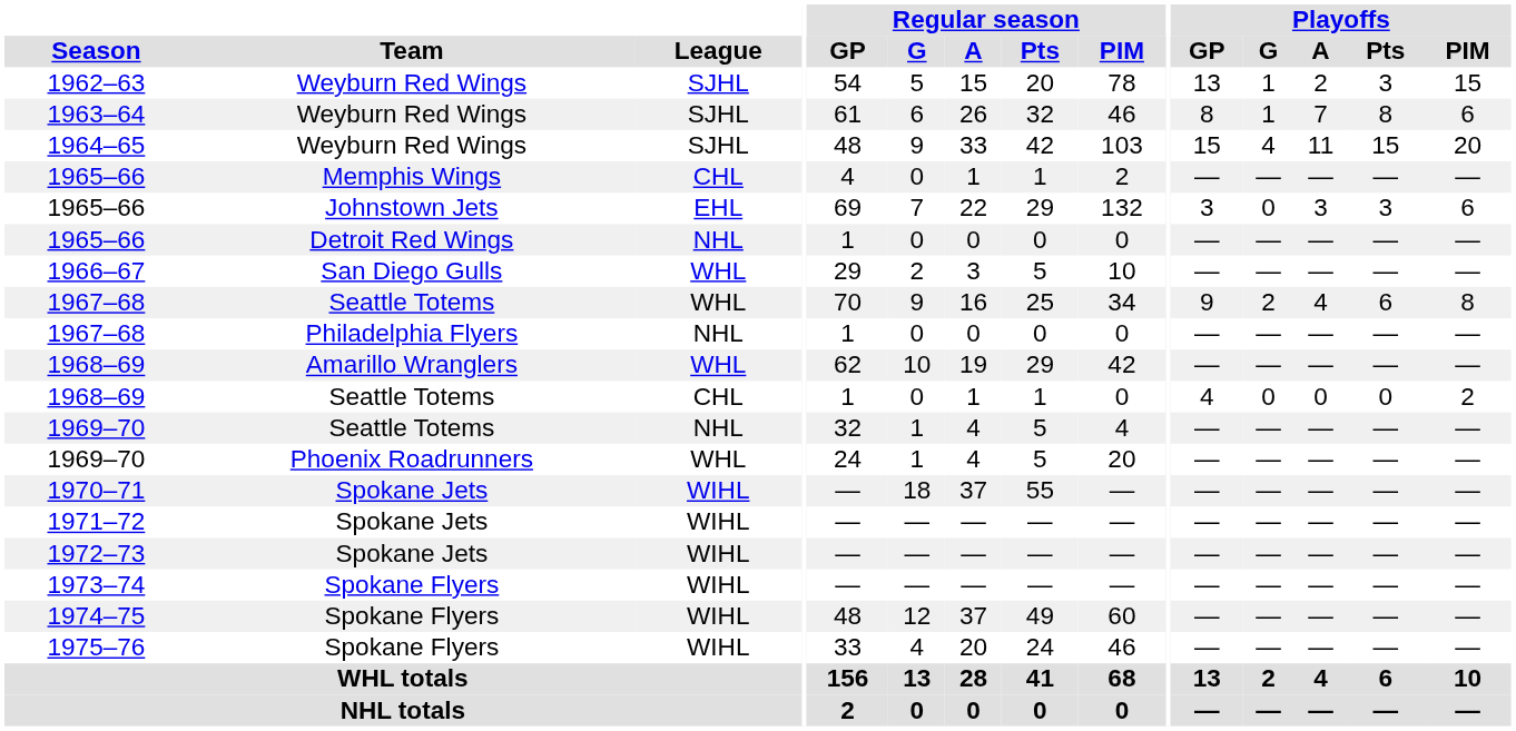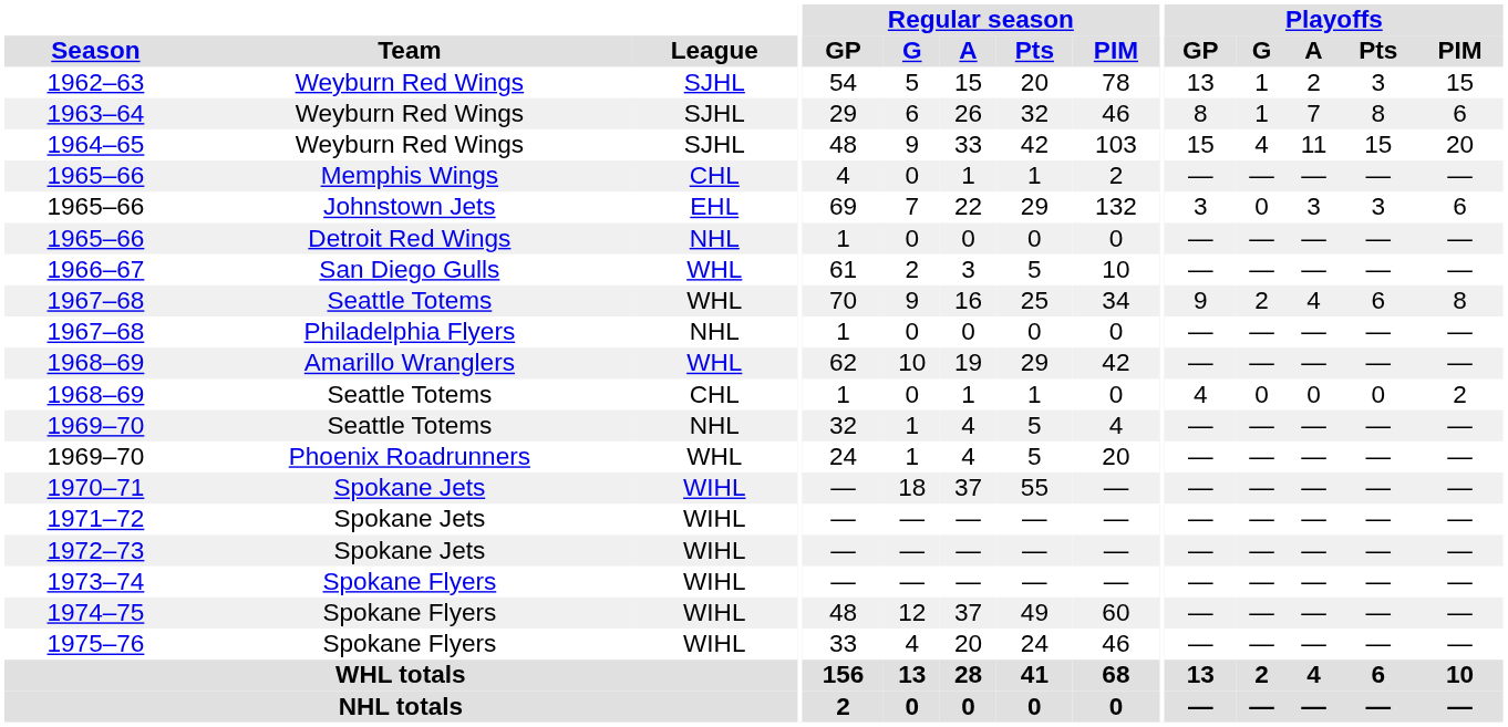 <table border="0" cellpadding="1" cellspacing="0" style="text-align:center; width:60em">
 <tr bgcolor="#e0e0e0">
 <th colspan="3" bgcolor="#ffffff"></th>
 <th rowspan="100" bgcolor="#ffffff"></th>
 <th colspan="5"><a href='#'>Regular season</a></th>
 <th rowspan="100" bgcolor="#ffffff"></th>
 <th colspan="5"><a href='#'>Playoffs</a></th>
 </tr>
 <tr bgcolor="#e0e0e0">
 <th><a href='#'>Season</a></th>
 <th>Team</th>
 <th>League</th>
 <th>GP</th>
 <th><a href='#'>G</a></th>
 <th><a href='#'>A</a></th>
 <th><a href='#'>Pts</a></th>
 <th><a href='#'>PIM</a></th>
 <th>GP</th>
 <th>G</th>
 <th>A</th>
 <th>Pts</th>
 <th>PIM</th>
 </tr>
 <tr>
 <td><a href='#'>1962–63</a></td>
 <td><a href='#'>Weyburn Red Wings</a></td>
 <td><a href='#'>SJHL</a></td>
 <td>54</td>
 <td>5</td>
 <td>15</td>
 <td>20</td>
 <td>78</td>
 <td>13</td>
 <td>1</td>
 <td>2</td>
 <td>3</td>
 <td>15</td>
 </tr>
 <tr bgcolor="#f0f0f0">
 <td><a href='#'>1963–64</a></td>
 <td>Weyburn Red Wings</td>
 <td>SJHL</td>
-<td>61</td>
+<td>29</td>
 <td>6</td>
 <td>26</td>
 <td>32</td>
 <td>46</td>
 <td>8</td>
 <td>1</td>
 <td>7</td>
 <td>8</td>
 <td>6</td>
 </tr>
 <tr>
 <td><a href='#'>1964–65</a></td>
 <td>Weyburn Red Wings</td>
 <td>SJHL</td>
 <td>48</td>
 <td>9</td>
 <td>33</td>
 <td>42</td>
 <td>103</td>
 <td>15</td>
 <td>4</td>
 <td>11</td>
 <td>15</td>
 <td>20</td>
 </tr>
 <tr bgcolor="#f0f0f0">
 <td><a href='#'>1965–66</a></td>
 <td><a href='#'>Memphis Wings</a></td>
 <td><a href='#'>CHL</a></td>
 <td>4</td>
 <td>0</td>
 <td>1</td>
 <td>1</td>
 <td>2</td>
 <td>—</td>
 <td>—</td>
 <td>—</td>
 <td>—</td>
 <td>—</td>
 </tr>
 <tr>
 <td>1965–66</td>
 <td><a href='#'>Johnstown Jets</a></td>
 <td><a href='#'>EHL</a></td>
 <td>69</td>
 <td>7</td>
 <td>22</td>
 <td>29</td>
 <td>132</td>
 <td>3</td>
 <td>0</td>
 <td>3</td>
 <td>3</td>
 <td>6</td>
 </tr>
 <tr bgcolor="#f0f0f0">
 <td><a href='#'>1965–66</a></td>
 <td><a href='#'>Detroit Red Wings</a></td>
 <td><a href='#'>NHL</a></td>
 <td>1</td>
 <td>0</td>
 <td>0</td>
 <td>0</td>
 <td>0</td>
 <td>—</td>
 <td>—</td>
 <td>—</td>
 <td>—</td>
 <td>—</td>
 </tr>
 <tr>
 <td><a href='#'>1966–67</a></td>
 <td><a href='#'>San Diego Gulls</a></td>
 <td><a href='#'>WHL</a></td>
-<td>29</td>
+<td>61</td>
 <td>2</td>
 <td>3</td>
 <td>5</td>
 <td>10</td>
 <td>—</td>
 <td>—</td>
 <td>—</td>
 <td>—</td>
 <td>—</td>
 </tr>
 <tr bgcolor="#f0f0f0">
 <td><a href='#'>1967–68</a></td>
 <td><a href='#'>Seattle Totems</a></td>
 <td>WHL</td>
 <td>70</td>
 <td>9</td>
 <td>16</td>
 <td>25</td>
 <td>34</td>
 <td>9</td>
 <td>2</td>
 <td>4</td>
 <td>6</td>
 <td>8</td>
 </tr>
 <tr>
 <td><a href='#'>1967–68</a></td>
 <td><a href='#'>Philadelphia Flyers</a></td>
 <td>NHL</td>
 <td>1</td>
 <td>0</td>
 <td>0</td>
 <td>0</td>
 <td>0</td>
 <td>—</td>
 <td>—</td>
 <td>—</td>
 <td>—</td>
 <td>—</td>
 </tr>
 <tr bgcolor="#f0f0f0">
 <td><a href='#'>1968–69</a></td>
 <td><a href='#'>Amarillo Wranglers</a></td>
 <td><a href='#'>WHL</a></td>
 <td>62</td>
 <td>10</td>
 <td>19</td>
 <td>29</td>
 <td>42</td>
 <td>—</td>
 <td>—</td>
 <td>—</td>
 <td>—</td>
 <td>—</td>
 </tr>
 <tr>
 <td><a href='#'>1968–69</a></td>
 <td>Seattle Totems</td>
 <td>CHL</td>
 <td>1</td>
 <td>0</td>
 <td>1</td>
 <td>1</td>
 <td>0</td>
 <td>4</td>
 <td>0</td>
 <td>0</td>
 <td>0</td>
 <td>2</td>
 </tr>
 <tr bgcolor="#f0f0f0">
 <td><a href='#'>1969–70</a></td>
 <td>Seattle Totems</td>
 <td>NHL</td>
 <td>32</td>
 <td>1</td>
 <td>4</td>
 <td>5</td>
 <td>4</td>
 <td>—</td>
 <td>—</td>
 <td>—</td>
 <td>—</td>
 <td>—</td>
 </tr>
 <tr>
 <td>1969–70</td>
 <td><a href='#'>Phoenix Roadrunners</a></td>
 <td>WHL</td>
 <td>24</td>
 <td>1</td>
 <td>4</td>
 <td>5</td>
 <td>20</td>
 <td>—</td>
 <td>—</td>
 <td>—</td>
 <td>—</td>
 <td>—</td>
 </tr>
 <tr bgcolor="#f0f0f0">
 <td><a href='#'>1970–71</a></td>
 <td><a href='#'>Spokane Jets</a></td>
 <td><a href='#'>WIHL</a></td>
 <td>—</td>
 <td>18</td>
 <td>37</td>
 <td>55</td>
 <td>—</td>
 <td>—</td>
 <td>—</td>
 <td>—</td>
 <td>—</td>
 <td>—</td>
 </tr>
 <tr>
 <td><a href='#'>1971–72</a></td>
 <td>Spokane Jets</td>
 <td>WIHL</td>
 <td>—</td>
 <td>—</td>
 <td>—</td>
 <td>—</td>
 <td>—</td>
 <td>—</td>
 <td>—</td>
 <td>—</td>
 <td>—</td>
 <td>—</td>
 </tr>
 <tr bgcolor="#f0f0f0">
 <td><a href='#'>1972–73</a></td>
 <td>Spokane Jets</td>
 <td>WIHL</td>
 <td>—</td>
 <td>—</td>
 <td>—</td>
 <td>—</td>
 <td>—</td>
 <td>—</td>
 <td>—</td>
 <td>—</td>
 <td>—</td>
 <td>—</td>
 </tr>
 <tr>
 <td><a href='#'>1973–74</a></td>
 <td><a href='#'>Spokane Flyers</a></td>
 <td>WIHL</td>
 <td>—</td>
 <td>—</td>
 <td>—</td>
 <td>—</td>
 <td>—</td>
 <td>—</td>
 <td>—</td>
 <td>—</td>
 <td>—</td>
 <td>—</td>
 </tr>
 <tr bgcolor="#f0f0f0">
 <td><a href='#'>1974–75</a></td>
 <td>Spokane Flyers</td>
 <td>WIHL</td>
 <td>48</td>
 <td>12</td>
 <td>37</td>
 <td>49</td>
 <td>60</td>
 <td>—</td>
 <td>—</td>
 <td>—</td>
 <td>—</td>
 <td>—</td>
 </tr>
 <tr>
 <td><a href='#'>1975–76</a></td>
 <td>Spokane Flyers</td>
 <td>WIHL</td>
 <td>33</td>
 <td>4</td>
 <td>20</td>
 <td>24</td>
 <td>46</td>
 <td>—</td>
 <td>—</td>
 <td>—</td>
 <td>—</td>
 <td>—</td>
 </tr>
 <tr bgcolor="#e0e0e0">
 <th colspan="3">WHL totals</th>
 <th>156</th>
 <th>13</th>
 <th>28</th>
 <th>41</th>
 <th>68</th>
 <th>13</th>
 <th>2</th>
 <th>4</th>
 <th>6</th>
 <th>10</th>
 </tr>
 <tr bgcolor="#e0e0e0">
 <th colspan="3">NHL totals</th>
 <th>2</th>
 <th>0</th>
 <th>0</th>
 <th>0</th>
 <th>0</th>
 <th>—</th>
 <th>—</th>
 <th>—</th>
 <th>—</th>
 <th>—</th>
 </tr>
 </table>
